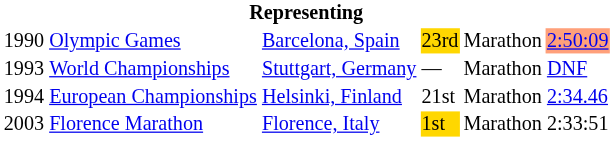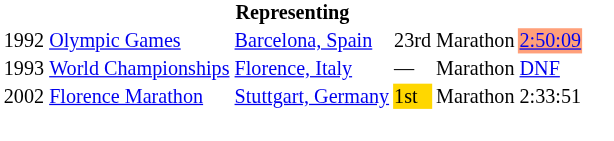 <table>
 <tr>
 <th colspan="6">Representing </th>
 </tr>
 <tr>
-<td>1990</td>
+<td>1992</td>
 <td><a href='#'>Olympic Games</a></td>
 <td><a href='#'>Barcelona, Spain</a></td>
-<td style="background: gold;">23rd</td>
+<td>23rd</td>
 <td>Marathon</td>
 <td style="background: lightsalmon;"><a href='#'>2:50:09</a></td>
 </tr>
 <tr>
 <td>1993</td>
 <td><a href='#'>World Championships</a></td>
-<td><a href='#'>Stuttgart, Germany</a></td>
+<td><a href='#'>Florence, Italy</a></td>
 <td>—</td>
 <td>Marathon</td>
 <td><a href='#'>DNF</a></td>
 </tr>
 <tr>
-<td>1994</td>
-<td><a href='#'>European Championships</a></td>
-<td><a href='#'>Helsinki, Finland</a></td>
-<td>21st</td>
-<td>Marathon</td>
-<td><a href='#'>2:34.46</a></td>
-</tr>
-<tr>
-<td>2003</td>
+<td>2002</td>
 <td><a href='#'>Florence Marathon</a></td>
-<td><a href='#'>Florence, Italy</a></td>
+<td><a href='#'>Stuttgart, Germany</a></td>
 <td bgcolor="gold">1st</td>
 <td>Marathon</td>
 <td>2:33:51</td>
 </tr>
 </table>
